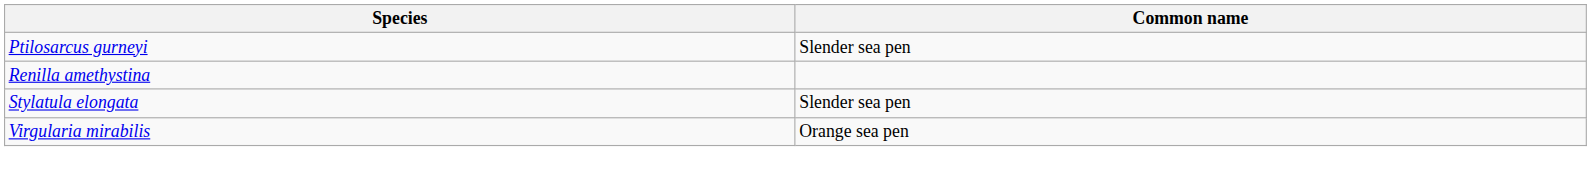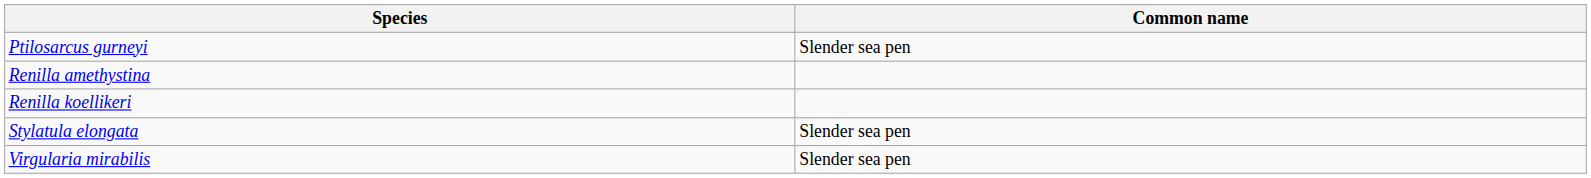 <table width=90% class="wikitable">
 <tr>
 <th width=25%>Species</th>
 <th width=25%>Common name</th>
 </tr>
 <tr>
 <td><em><a href='#'>Ptilosarcus gurneyi</a></em></td>
 <td>Slender sea pen</td>
 </tr>
 <tr>
 <td><em><a href='#'>Renilla amethystina</a></em></td>
 <td></td>
 </tr>
 <tr>
+<td><em><a href='#'>Renilla koellikeri</a></em></td>
+<td></td>
+</tr>
+<tr>
 <td><em><a href='#'>Stylatula elongata</a></em></td>
 <td>Slender sea pen</td>
 </tr>
 <tr>
 <td><em><a href='#'>Virgularia mirabilis</a></em></td>
-<td>Orange sea pen</td>
+<td>Slender sea pen</td>
 </tr>
 </table>
